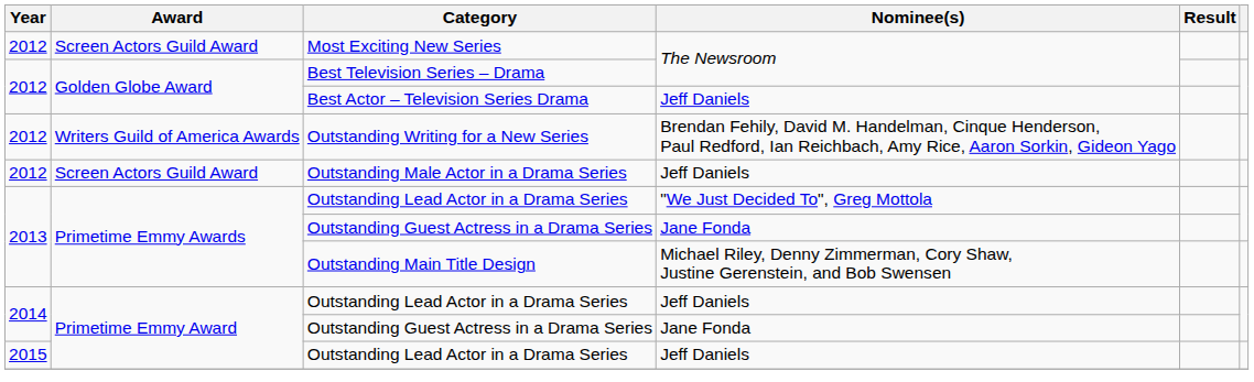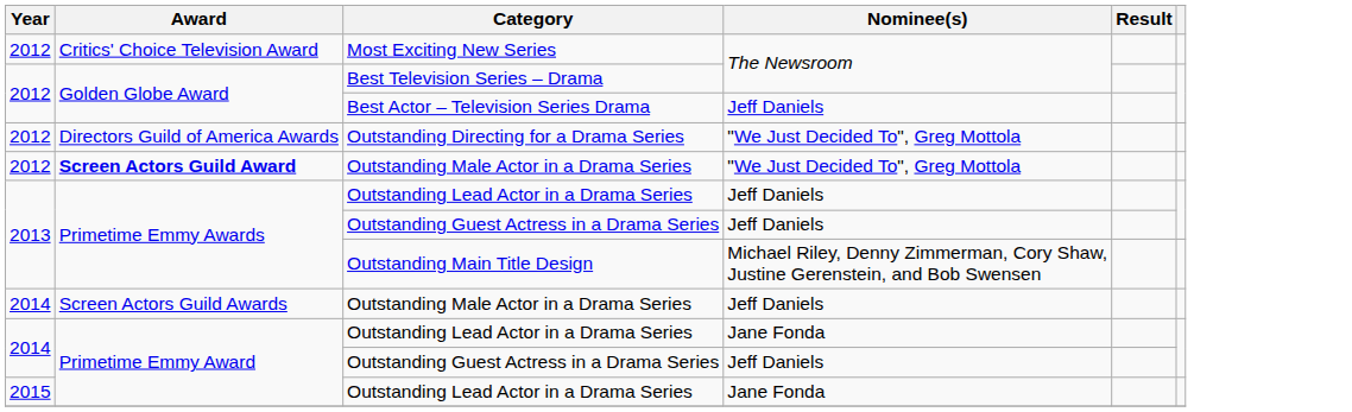 <table class="wikitable sortable">
 <tr style="text-align:center;">
 <th>Year</th>
 <th>Award</th>
 <th>Category</th>
 <th>Nominee(s)</th>
 <th>Result</th>
 <th class=unsortable></th>
 </tr>
 <tr>
 <td><a href='#'>2012</a></td>
-<td><a href='#'>Screen Actors Guild Award</a></td>
+<td><a href='#'>Critics' Choice Television Award</a></td>
 <td><a href='#'>Most Exciting New Series</a></td>
 <td rowspan=2><em>The Newsroom</em></td>
 <td></td>
 <td></td>
 </tr>
 <tr>
 <td rowspan=2><a href='#'>2012</a></td>
 <td rowspan=2><a href='#'>Golden Globe Award</a></td>
 <td><a href='#'>Best Television Series – Drama</a></td>
 <td></td>
 <td rowspan=2></td>
 </tr>
 <tr>
 <td><a href='#'>Best Actor – Television Series Drama</a></td>
 <td><a href='#'>Jeff Daniels</a></td>
 <td></td>
 </tr>
 <tr>
 <td><a href='#'>2012</a></td>
-<td><a href='#'>Writers Guild of America Awards</a></td>
-<td><a href='#'>Outstanding Writing for a New Series</a></td>
-<td>Brendan Fehily, David M. Handelman, Cinque Henderson, <br> Paul Redford, Ian Reichbach, Amy Rice, <a href='#'>Aaron Sorkin</a>, <a href='#'>Gideon Yago</a></td>
+<td><a href='#'>Directors Guild of America Awards</a></td>
+<td><a href='#'>Outstanding Directing for a Drama Series</a></td>
+<td>"<a href='#'>We Just Decided To</a>", <a href='#'>Greg Mottola</a></td>
 <td></td>
 <td></td>
 </tr>
 <tr>
 <td><a href='#'>2012</a></td>
-<td><a href='#'>Screen Actors Guild Award</a></td>
+<td><strong><a href='#'>Screen Actors Guild Award</a></strong></td>
 <td><a href='#'>Outstanding Male Actor in a Drama Series</a></td>
-<td>Jeff Daniels</td>
+<td>"<a href='#'>We Just Decided To</a>", <a href='#'>Greg Mottola</a></td>
 <td></td>
 <td></td>
 </tr>
 <tr>
 <td rowspan=3><a href='#'>2013</a></td>
 <td rowspan=3><a href='#'>Primetime Emmy Awards</a></td>
 <td><a href='#'>Outstanding Lead Actor in a Drama Series</a></td>
-<td>"<a href='#'>We Just Decided To</a>", <a href='#'>Greg Mottola</a></td>
+<td>Jeff Daniels</td>
 <td></td>
 <td rowspan=2></td>
 </tr>
 <tr>
 <td><a href='#'>Outstanding Guest Actress in a Drama Series</a></td>
-<td><a href='#'>Jane Fonda</a></td>
+<td>Jeff Daniels</td>
 <td></td>
 </tr>
 <tr>
 <td><a href='#'>Outstanding Main Title Design</a></td>
 <td>Michael Riley, Denny Zimmerman, Cory Shaw, <br> Justine Gerenstein, and Bob Swensen</td>
 <td></td>
 <td></td>
 </tr>
 <tr>
+<td><a href='#'>2014</a></td>
+<td><a href='#'>Screen Actors Guild Awards</a></td>
+<td>Outstanding Male Actor in a Drama Series</td>
+<td>Jeff Daniels</td>
+<td></td>
+<td></td>
+</tr>
+<tr>
 <td rowspan=2><a href='#'>2014</a></td>
 <td rowspan=3><a href='#'>Primetime Emmy Award</a></td>
 <td>Outstanding Lead Actor in a Drama Series</td>
-<td>Jeff Daniels</td>
+<td>Jane Fonda</td>
 <td></td>
 <td rowspan=2></td>
 </tr>
 <tr>
 <td>Outstanding Guest Actress in a Drama Series</td>
-<td>Jane Fonda</td>
+<td>Jeff Daniels</td>
 <td></td>
 </tr>
 <tr>
 <td><a href='#'>2015</a></td>
 <td>Outstanding Lead Actor in a Drama Series</td>
-<td>Jeff Daniels</td>
+<td>Jane Fonda</td>
 <td></td>
 <td></td>
 </tr>
 <tr>
 </tr>
 </table>
